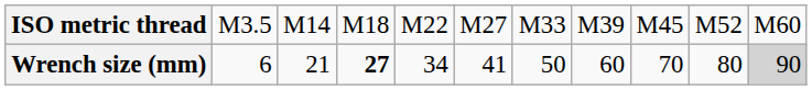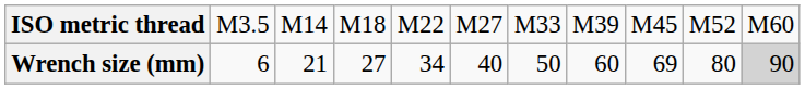 <table class=wikitable style="text-align:right">
 <tr>
 <th>ISO metric thread</th>
 <td>M3.5</td>
 <td>M14</td>
 <td>M18</td>
 <td>M22</td>
 <td>M27</td>
 <td>M33</td>
 <td>M39</td>
 <td>M45</td>
 <td>M52</td>
 <td>M60</td>
 </tr>
 <tr>
 <th>Wrench size (mm)</th>
 <td>6</td>
 <td>21</td>
-<td><strong>27</strong></td>
+<td>27</td>
 <td>34</td>
-<td>41</td>
+<td>40</td>
 <td>50</td>
 <td>60</td>
-<td>70</td>
+<td>69</td>
 <td>80</td>
 <td style="background: lightgrey;">90</td>
 </tr>
 </table>
